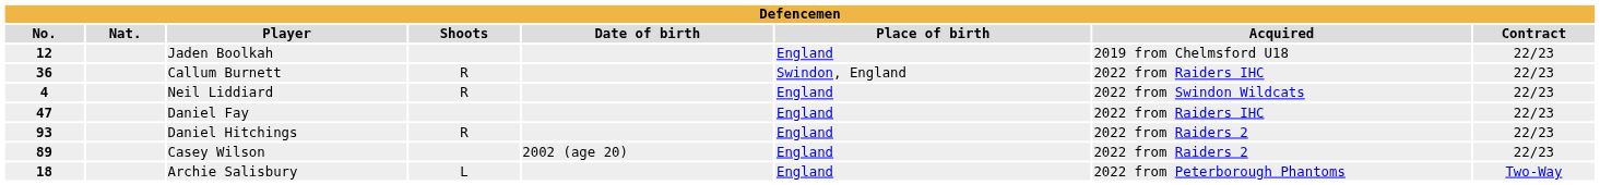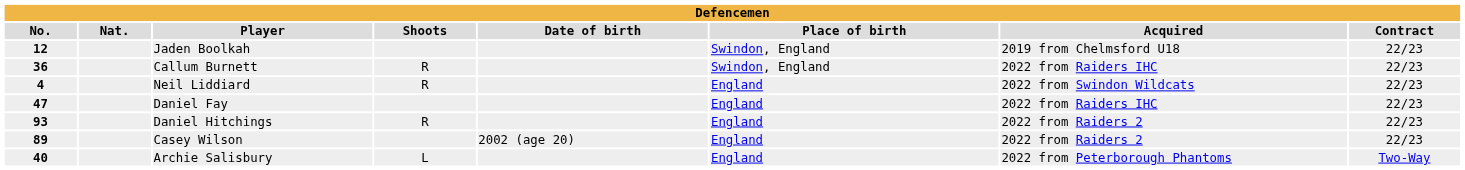 <table class="toccolours"  style="width:97%; clear:both; margin:1.5em auto; text-align:center;">
 <tr style="background:#ddd;">
 <th colspan="10" style="background:#efb645; color:black;” ">Defencemen</th>
 </tr>
 <tr style="background:#ddd;">
 <th width=5%>No.</th>
 <th width=5%>Nat.</th>
 <th !width=22%>Player</th>
 <th width=7%>Shoots</th>
 <th width=16%>Date of birth</th>
 <th width=20%>Place of birth</th>
 <th width=24%>Acquired</th>
 <td><strong>Contract</strong></td>
 </tr>
 <tr style="background:#eee;">
 <td><strong>12</strong></td>
 <td></td>
 <td align=left>Jaden Boolkah</td>
 <td></td>
 <td align=left></td>
-<td align=left><a href='#'>England</a></td>
+<td align=left><a href='#'>Swindon</a>, England</td>
 <td align=left>2019 from Chelmsford U18</td>
 <td>22/23</td>
 </tr>
 <tr style="background:#eee;">
 <td><strong>36</strong></td>
 <td></td>
 <td align=left>Callum Burnett</td>
 <td>R</td>
 <td align=left></td>
 <td align=left><a href='#'>Swindon</a>, England</td>
 <td align=left>2022 from <a href='#'>Raiders IHC</a></td>
 <td>22/23</td>
 </tr>
 <tr style="background:#eee;">
 <td><strong>4</strong></td>
 <td></td>
 <td align=left>Neil Liddiard</td>
 <td>R</td>
 <td align=left></td>
 <td align=left><a href='#'>England</a></td>
 <td align=left>2022 from <a href='#'>Swindon Wildcats</a></td>
 <td>22/23</td>
 </tr>
 <tr style="background:#eee;">
 <td><strong>47</strong></td>
 <td></td>
 <td align=left>Daniel Fay</td>
 <td></td>
 <td align=left></td>
 <td align=left><a href='#'>England</a></td>
 <td align=left>2022 from <a href='#'>Raiders IHC</a></td>
 <td>22/23</td>
 </tr>
 <tr style="background:#eee;">
 <td><strong>93</strong></td>
 <td></td>
 <td align=left>Daniel Hitchings</td>
 <td>R</td>
 <td align=left></td>
 <td align=left><a href='#'>England</a></td>
 <td align=left>2022 from <a href='#'>Raiders 2</a></td>
 <td>22/23</td>
 </tr>
 <tr style="background:#eee;">
 <td><strong>89</strong></td>
 <td></td>
 <td align=left>Casey Wilson</td>
 <td></td>
 <td align=left>2002 (age 20)</td>
 <td align=left><a href='#'>England</a></td>
 <td align=left>2022 from <a href='#'>Raiders 2</a></td>
 <td>22/23</td>
 </tr>
 <tr style="background:#eee;">
-<td><strong>18</strong></td>
+<td><strong>40</strong></td>
 <td></td>
 <td align=left>Archie Salisbury</td>
 <td>L</td>
 <td align=left></td>
 <td align=left><a href='#'>England</a></td>
 <td align=left>2022 from <a href='#'>Peterborough Phantoms</a></td>
 <td><a href='#'>Two-Way</a></td>
 </tr>
 </table>
